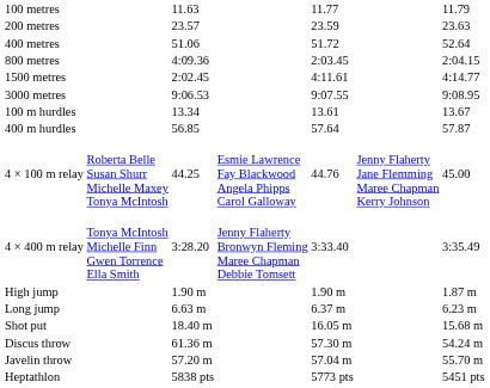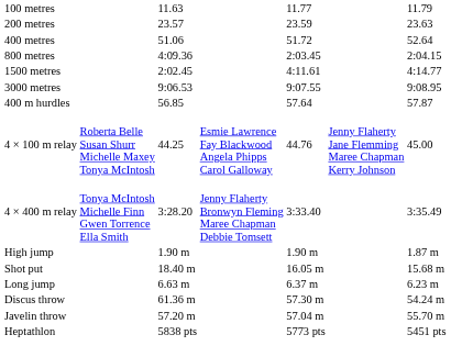 <table>
 <tr>
 <td>100 metres</td>
 <td></td>
 <td>11.63</td>
 <td></td>
 <td>11.77</td>
 <td></td>
 <td>11.79</td>
 </tr>
 <tr>
 <td>200 metres</td>
 <td></td>
 <td>23.57</td>
 <td></td>
 <td>23.59</td>
 <td></td>
 <td>23.63</td>
 </tr>
 <tr>
 <td>400 metres</td>
 <td></td>
 <td>51.06</td>
 <td></td>
 <td>51.72</td>
 <td></td>
 <td>52.64</td>
 </tr>
 <tr>
 <td>800 metres</td>
 <td></td>
 <td>4:09.36</td>
 <td></td>
 <td>2:03.45</td>
 <td></td>
 <td>2:04.15</td>
 </tr>
 <tr>
 <td>1500 metres</td>
 <td></td>
 <td>2:02.45</td>
 <td></td>
 <td>4:11.61</td>
 <td></td>
 <td>4:14.77</td>
 </tr>
 <tr>
 <td>3000 metres</td>
 <td></td>
 <td>9:06.53</td>
 <td></td>
 <td>9:07.55</td>
 <td></td>
 <td>9:08.95</td>
 </tr>
 <tr>
-<td>100 m hurdles</td>
-<td></td>
-<td>13.34</td>
-<td></td>
-<td>13.61</td>
-<td></td>
-<td>13.67</td>
-</tr>
-<tr>
 <td>400 m hurdles</td>
 <td></td>
 <td>56.85</td>
 <td></td>
 <td>57.64</td>
 <td></td>
 <td>57.87</td>
 </tr>
 <tr>
 <td>4 × 100 m relay</td>
 <td><br><a href='#'>Roberta Belle</a><br><a href='#'>Susan Shurr</a><br><a href='#'>Michelle Maxey</a><br><a href='#'>Tonya McIntosh</a></td>
 <td>44.25</td>
 <td><br><a href='#'>Esmie Lawrence</a><br><a href='#'>Fay Blackwood</a><br><a href='#'>Angela Phipps</a><br><a href='#'>Carol Galloway</a></td>
 <td>44.76</td>
 <td><br><a href='#'>Jenny Flaherty</a><br><a href='#'>Jane Flemming</a><br><a href='#'>Maree Chapman</a><br><a href='#'>Kerry Johnson</a></td>
 <td>45.00</td>
 </tr>
 <tr>
 <td>4 × 400 m relay</td>
 <td><br><a href='#'>Tonya McIntosh</a><br><a href='#'>Michelle Finn</a><br><a href='#'>Gwen Torrence</a><br><a href='#'>Ella Smith</a></td>
 <td>3:28.20</td>
 <td><br><a href='#'>Jenny Flaherty</a><br><a href='#'>Bronwyn Fleming</a><br><a href='#'>Maree Chapman</a><br><a href='#'>Debbie Tomsett</a></td>
 <td>3:33.40</td>
 <td></td>
 <td>3:35.49</td>
 </tr>
 <tr>
 <td>High jump</td>
 <td></td>
 <td>1.90 m</td>
 <td></td>
 <td>1.90 m</td>
 <td></td>
 <td>1.87 m</td>
 </tr>
 <tr>
+<td>Shot put</td>
+<td></td>
+<td>18.40 m</td>
+<td></td>
+<td>16.05 m</td>
+<td></td>
+<td>15.68 m</td>
+</tr>
+<tr>
 <td>Long jump</td>
 <td></td>
 <td>6.63 m</td>
 <td></td>
 <td>6.37 m</td>
 <td></td>
 <td>6.23 m</td>
-</tr>
-<tr>
-<td>Shot put</td>
-<td></td>
-<td>18.40 m</td>
-<td></td>
-<td>16.05 m</td>
-<td></td>
-<td>15.68 m</td>
 </tr>
 <tr>
 <td>Discus throw</td>
 <td></td>
 <td>61.36 m</td>
 <td></td>
 <td>57.30 m</td>
 <td></td>
 <td>54.24 m</td>
 </tr>
 <tr>
 <td>Javelin throw</td>
 <td></td>
 <td>57.20 m</td>
 <td></td>
 <td>57.04 m</td>
 <td></td>
 <td>55.70 m</td>
 </tr>
 <tr>
 <td>Heptathlon</td>
 <td></td>
 <td>5838 pts</td>
 <td></td>
 <td>5773 pts</td>
 <td></td>
 <td>5451 pts</td>
 </tr>
 </table>
